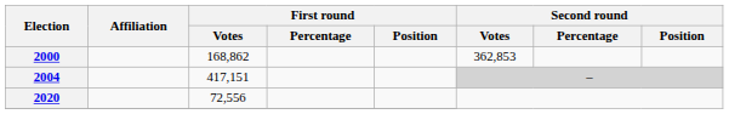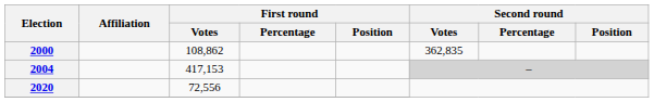 <table class=wikitable width=100%>
 <tr>
 <th rowspan=2>Election</th>
 <th rowspan=2>Affiliation</th>
 <th colspan=3>First round</th>
 <th colspan=3>Second round</th>
 </tr>
 <tr>
 <th>Votes</th>
 <th>Percentage</th>
 <th>Position</th>
 <th>Votes</th>
 <th>Percentage</th>
 <th>Position</th>
 </tr>
 <tr align=center>
 <th><a href='#'>2000</a></th>
 <td></td>
-<td>168,862</td>
+<td>108,862</td>
 <td></td>
 <td></td>
-<td>362,853</td>
+<td>362,835</td>
 <td></td>
 <td></td>
 </tr>
 <tr align=center>
 <th><a href='#'>2004</a></th>
 <td></td>
-<td>417,151</td>
+<td>417,153</td>
 <td></td>
 <td></td>
 <td bgcolor=lightgrey colspan=3>–</td>
 </tr>
 <tr align=center>
 <th><a href='#'>2020</a></th>
 <td></td>
 <td>72,556</td>
 <td></td>
 <td></td>
 </tr>
 <tr>
 </tr>
 </table>
